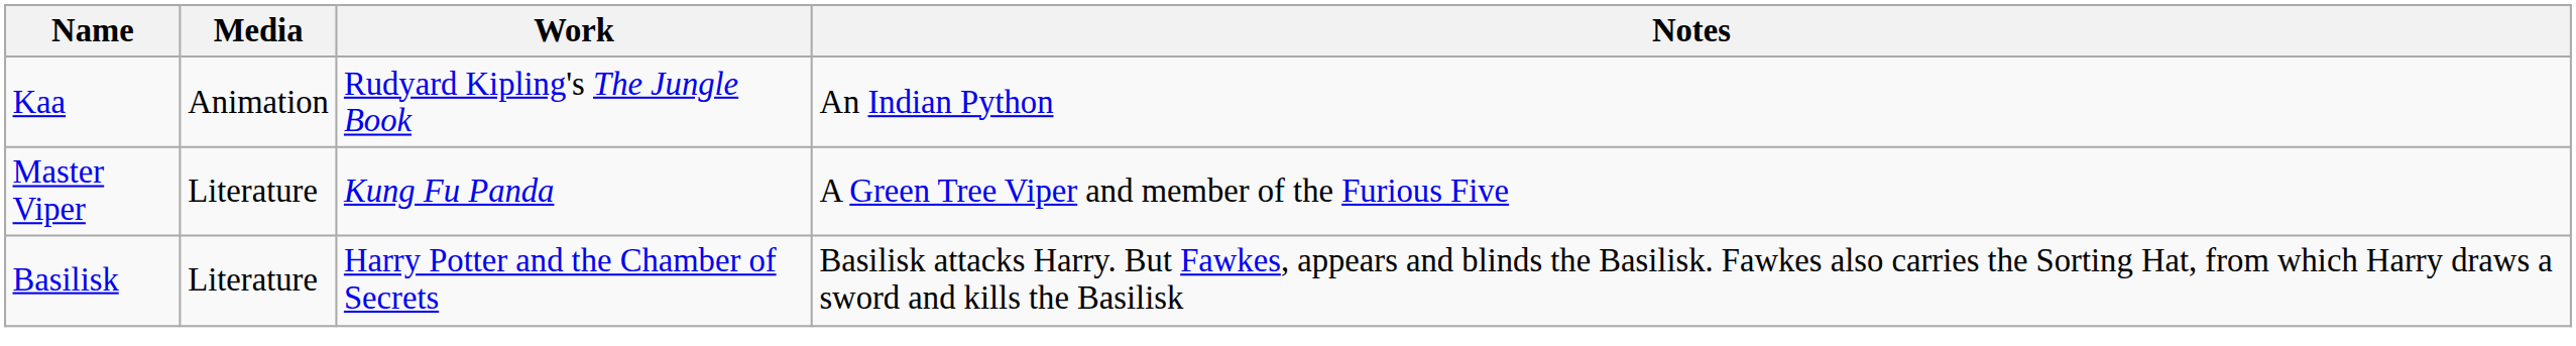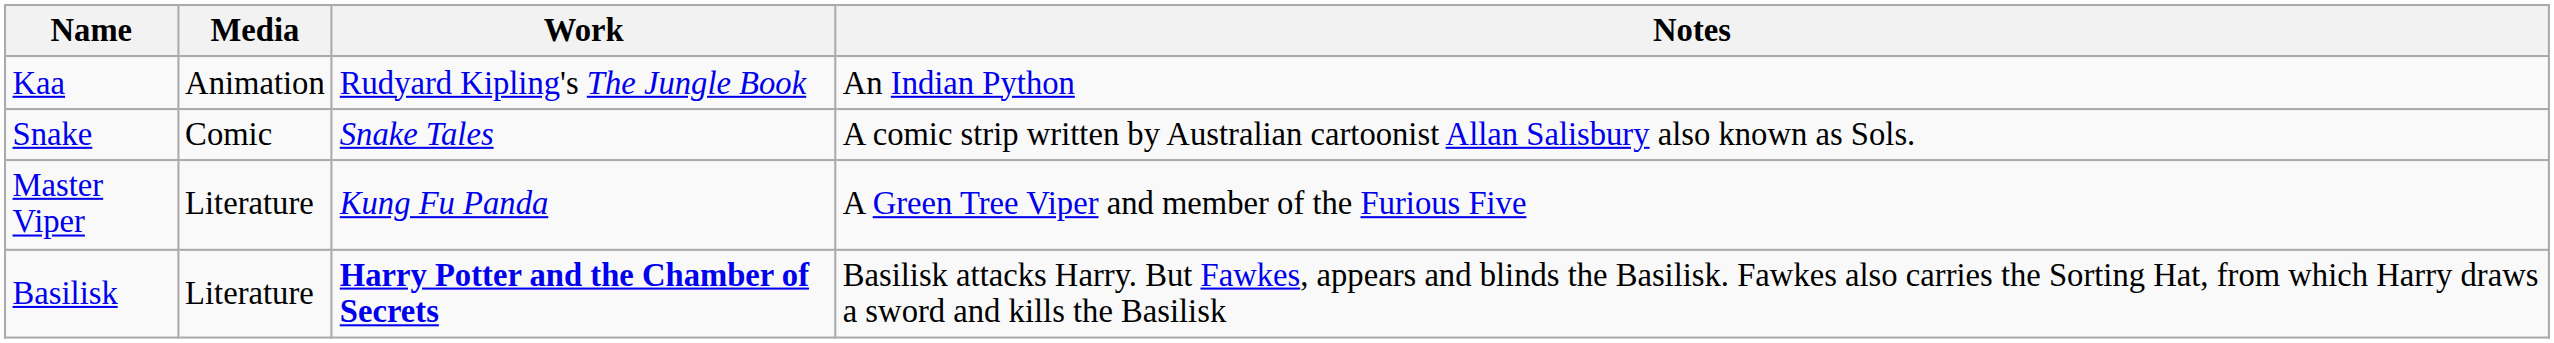 <table class="wikitable sortable">
 <tr>
 <th>Name</th>
 <th>Media</th>
 <th>Work</th>
 <th>Notes</th>
 </tr>
 <tr>
 <td><a href='#'>Kaa</a></td>
 <td>Animation</td>
 <td><a href='#'>Rudyard Kipling</a>'s <em><a href='#'>The Jungle Book</a></em></td>
 <td>An <a href='#'>Indian Python</a></td>
 </tr>
 <tr>
+<td><a href='#'>Snake</a></td>
+<td>Comic</td>
+<td><em><a href='#'>Snake Tales</a></em></td>
+<td>A comic strip written by Australian cartoonist <a href='#'>Allan Salisbury</a> also known as Sols.</td>
+</tr>
+<tr>
 <td><a href='#'>Master Viper</a></td>
 <td>Literature</td>
 <td><em><a href='#'>Kung Fu Panda</a></em></td>
 <td>A <a href='#'>Green Tree Viper</a> and member of the <a href='#'>Furious Five</a></td>
 </tr>
 <tr>
 <td><a href='#'>Basilisk</a></td>
 <td>Literature</td>
-<td><a href='#'>Harry Potter and the Chamber of Secrets</a></td>
+<td><strong><a href='#'>Harry Potter and the Chamber of Secrets</a></strong></td>
 <td>Basilisk attacks Harry. But <a href='#'>Fawkes</a>, appears and blinds the Basilisk. Fawkes also carries the Sorting Hat, from which Harry draws a sword and kills the Basilisk</td>
 </tr>
 </table>
